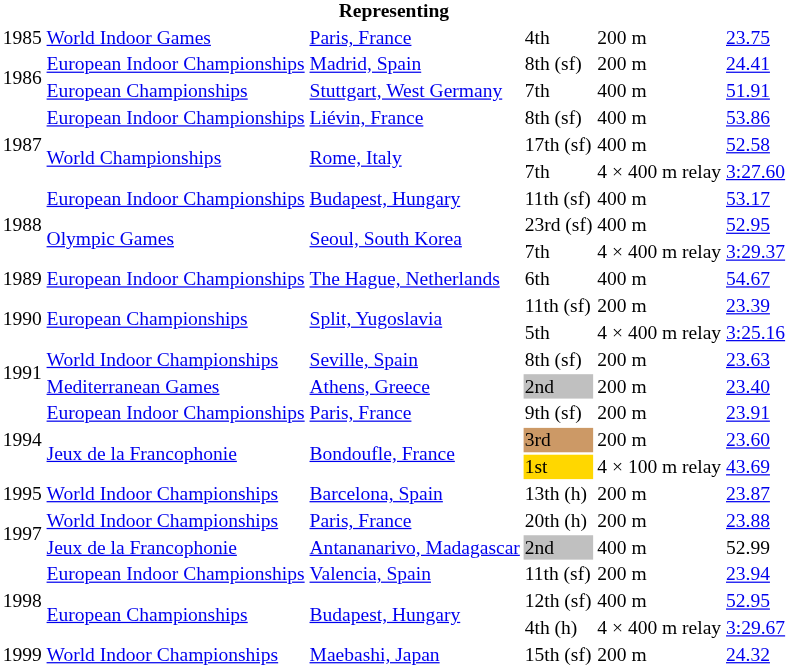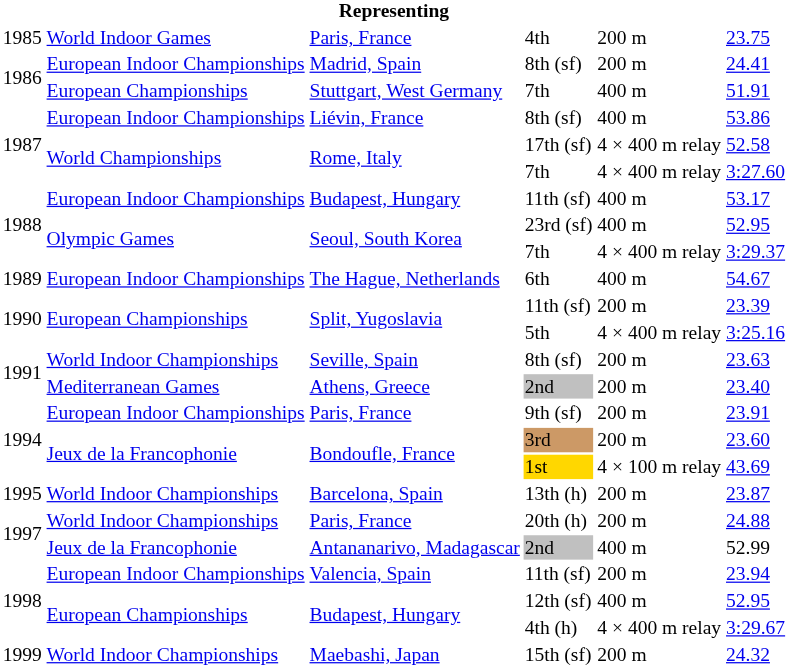 <table>
 <tr>
 <th colspan="6">Representing </th>
 </tr>
 <tr>
 <td>1985</td>
 <td><a href='#'>World Indoor Games</a></td>
 <td><a href='#'>Paris, France</a></td>
 <td>4th</td>
 <td>200 m</td>
 <td><a href='#'>23.75</a></td>
 </tr>
 <tr>
 <td rowspan=2>1986</td>
 <td><a href='#'>European Indoor Championships</a></td>
 <td><a href='#'>Madrid, Spain</a></td>
 <td>8th (sf)</td>
 <td>200 m</td>
 <td><a href='#'>24.41</a></td>
 </tr>
 <tr>
 <td><a href='#'>European Championships</a></td>
 <td><a href='#'>Stuttgart, West Germany</a></td>
 <td>7th</td>
 <td>400 m</td>
 <td><a href='#'>51.91</a></td>
 </tr>
 <tr>
 <td rowspan=3>1987</td>
 <td><a href='#'>European Indoor Championships</a></td>
 <td><a href='#'>Liévin, France</a></td>
 <td>8th (sf)</td>
 <td>400 m</td>
 <td><a href='#'>53.86</a></td>
 </tr>
 <tr>
 <td rowspan=2><a href='#'>World Championships</a></td>
 <td rowspan=2><a href='#'>Rome, Italy</a></td>
 <td>17th (sf)</td>
-<td>400 m</td>
+<td>4 × 400 m relay</td>
 <td><a href='#'>52.58</a></td>
 </tr>
 <tr>
 <td>7th</td>
 <td>4 × 400 m relay</td>
 <td><a href='#'>3:27.60</a></td>
 </tr>
 <tr>
 <td rowspan=3>1988</td>
 <td><a href='#'>European Indoor Championships</a></td>
 <td><a href='#'>Budapest, Hungary</a></td>
 <td>11th (sf)</td>
 <td>400 m</td>
 <td><a href='#'>53.17</a></td>
 </tr>
 <tr>
 <td rowspan=2><a href='#'>Olympic Games</a></td>
 <td rowspan=2><a href='#'>Seoul, South Korea</a></td>
 <td>23rd (sf)</td>
 <td>400 m</td>
 <td><a href='#'>52.95</a></td>
 </tr>
 <tr>
 <td>7th</td>
 <td>4 × 400 m relay</td>
 <td><a href='#'>3:29.37</a></td>
 </tr>
 <tr>
 <td>1989</td>
 <td><a href='#'>European Indoor Championships</a></td>
 <td><a href='#'>The Hague, Netherlands</a></td>
 <td>6th</td>
 <td>400 m</td>
 <td><a href='#'>54.67</a></td>
 </tr>
 <tr>
 <td rowspan=2>1990</td>
 <td rowspan=2><a href='#'>European Championships</a></td>
 <td rowspan=2><a href='#'>Split, Yugoslavia</a></td>
 <td>11th (sf)</td>
 <td>200 m</td>
 <td><a href='#'>23.39</a></td>
 </tr>
 <tr>
 <td>5th</td>
 <td>4 × 400 m relay</td>
 <td><a href='#'>3:25.16</a></td>
 </tr>
 <tr>
 <td rowspan=2>1991</td>
 <td><a href='#'>World Indoor Championships</a></td>
 <td><a href='#'>Seville, Spain</a></td>
 <td>8th (sf)</td>
 <td>200 m</td>
 <td><a href='#'>23.63</a></td>
 </tr>
 <tr>
 <td><a href='#'>Mediterranean Games</a></td>
 <td><a href='#'>Athens, Greece</a></td>
 <td bgcolor=silver>2nd</td>
 <td>200 m</td>
 <td><a href='#'>23.40</a></td>
 </tr>
 <tr>
 <td rowspan=3>1994</td>
 <td><a href='#'>European Indoor Championships</a></td>
 <td><a href='#'>Paris, France</a></td>
 <td>9th (sf)</td>
 <td>200 m</td>
 <td><a href='#'>23.91</a></td>
 </tr>
 <tr>
 <td rowspan=2><a href='#'>Jeux de la Francophonie</a></td>
 <td rowspan=2><a href='#'>Bondoufle, France</a></td>
 <td bgcolor=cc9966>3rd</td>
 <td>200 m</td>
 <td><a href='#'>23.60</a></td>
 </tr>
 <tr>
 <td bgcolor=gold>1st</td>
 <td>4 × 100 m relay</td>
 <td><a href='#'>43.69</a></td>
 </tr>
 <tr>
 <td>1995</td>
 <td><a href='#'>World Indoor Championships</a></td>
 <td><a href='#'>Barcelona, Spain</a></td>
 <td>13th (h)</td>
 <td>200 m</td>
 <td><a href='#'>23.87</a></td>
 </tr>
 <tr>
 <td rowspan=2>1997</td>
 <td><a href='#'>World Indoor Championships</a></td>
 <td><a href='#'>Paris, France</a></td>
 <td>20th (h)</td>
 <td>200 m</td>
-<td><a href='#'>23.88</a></td>
+<td><a href='#'>24.88</a></td>
 </tr>
 <tr>
 <td><a href='#'>Jeux de la Francophonie</a></td>
 <td><a href='#'>Antananarivo, Madagascar</a></td>
 <td bgcolor=silver>2nd</td>
 <td>400 m</td>
 <td>52.99</td>
 </tr>
 <tr>
 <td rowspan=3>1998</td>
 <td><a href='#'>European Indoor Championships</a></td>
 <td><a href='#'>Valencia, Spain</a></td>
 <td>11th (sf)</td>
 <td>200 m</td>
 <td><a href='#'>23.94</a></td>
 </tr>
 <tr>
 <td rowspan=2><a href='#'>European Championships</a></td>
 <td rowspan=2><a href='#'>Budapest, Hungary</a></td>
 <td>12th (sf)</td>
 <td>400 m</td>
 <td><a href='#'>52.95</a></td>
 </tr>
 <tr>
 <td>4th (h)</td>
 <td>4 × 400 m relay</td>
 <td><a href='#'>3:29.67</a></td>
 </tr>
 <tr>
 <td>1999</td>
 <td><a href='#'>World Indoor Championships</a></td>
 <td><a href='#'>Maebashi, Japan</a></td>
 <td>15th (sf)</td>
 <td>200 m</td>
 <td><a href='#'>24.32</a></td>
 </tr>
 </table>
